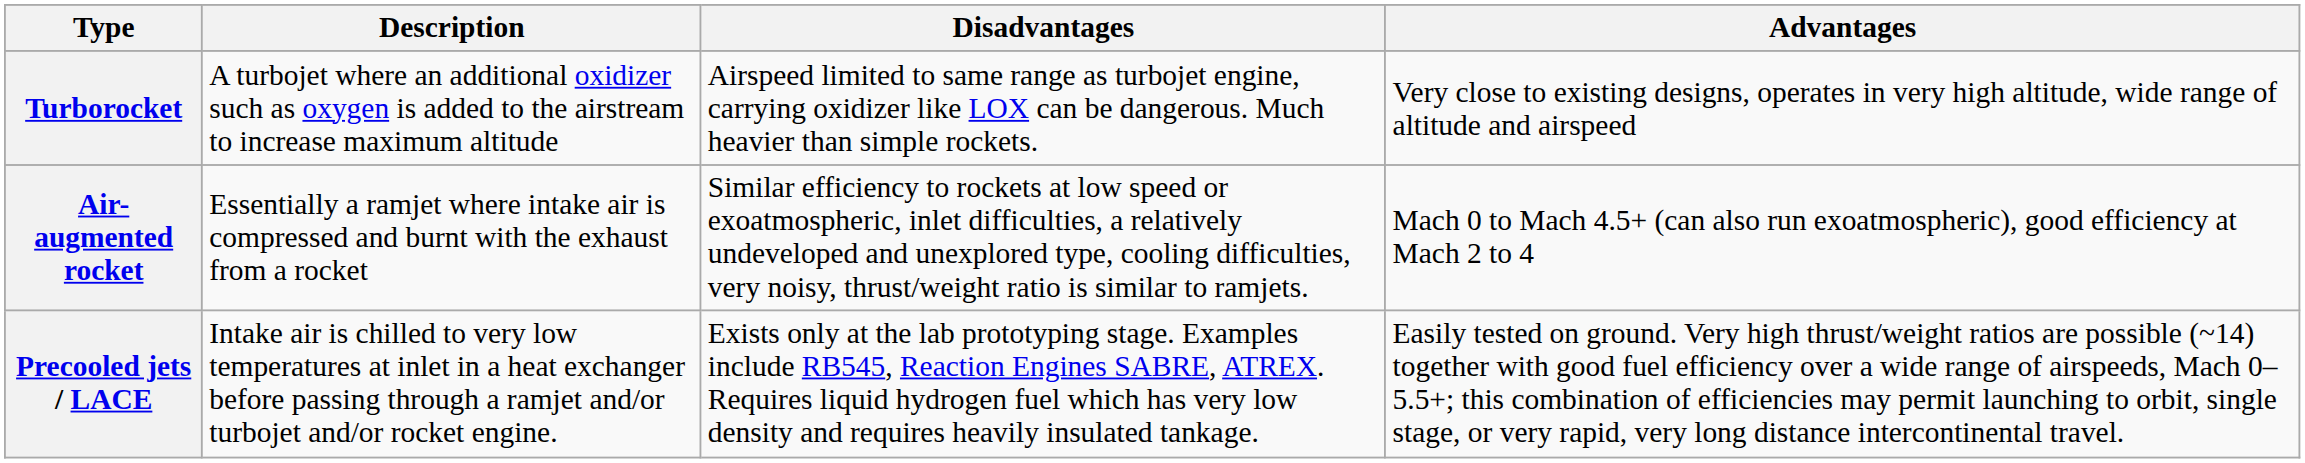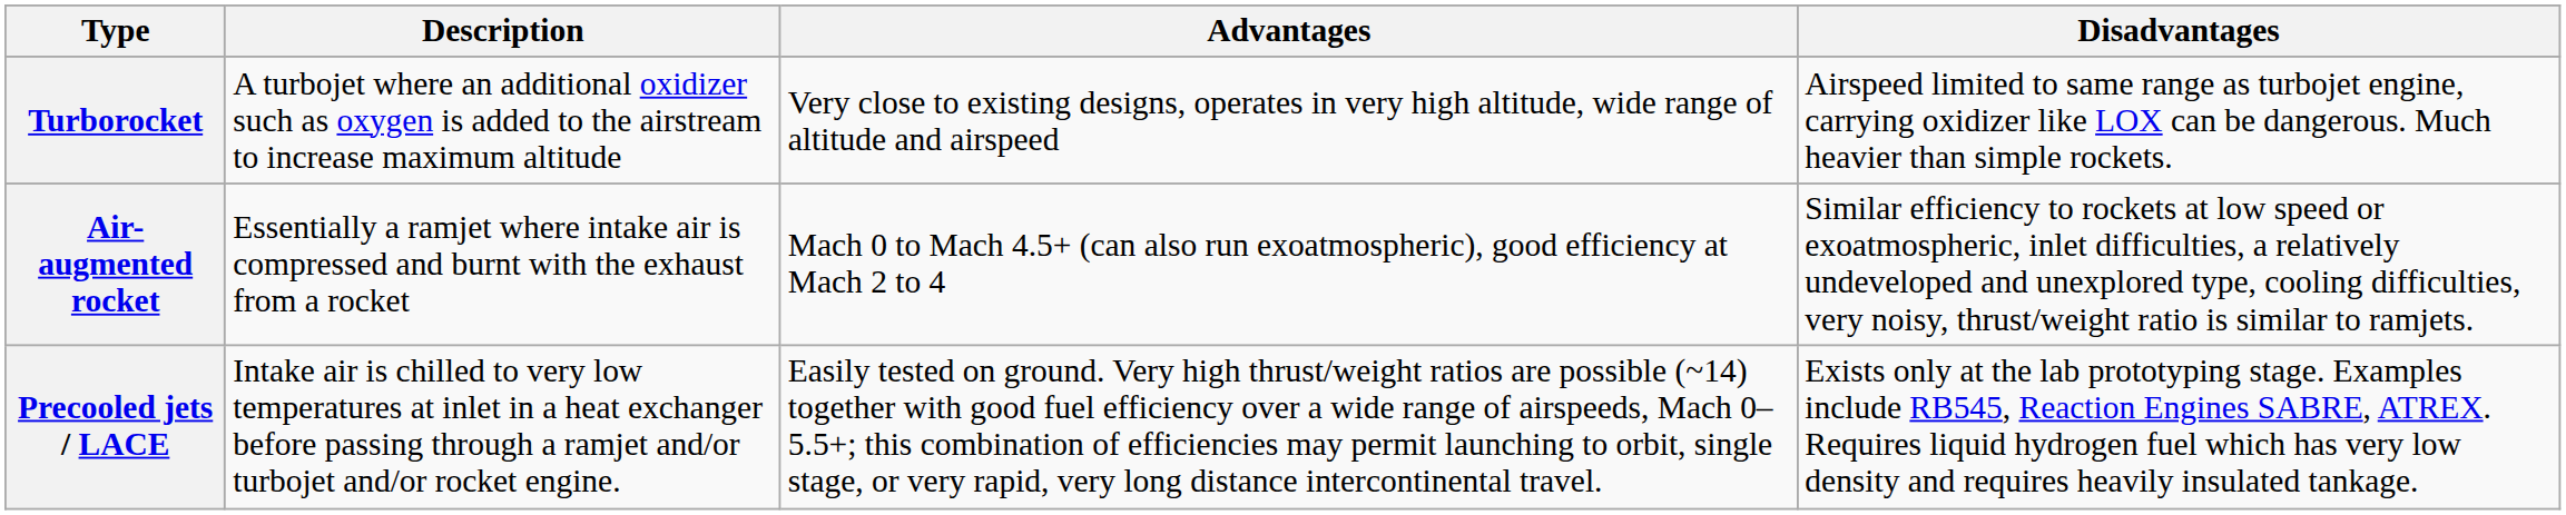 <table class="wikitable">
 <tr>
 <th><strong>Type</strong></th>
 <th><strong>Description</strong></th>
+<th><strong>Advantages</strong></th>
 <th><strong>Disadvantages</strong></th>
-<th><strong>Advantages</strong></th>
 </tr>
 <tr>
 <th><a href='#'>Turborocket</a></th>
 <td>A turbojet where an additional <a href='#'>oxidizer</a> such as <a href='#'>oxygen</a> is added to the airstream to increase maximum altitude</td>
+<td>Very close to existing designs, operates in very high altitude, wide range of altitude and airspeed</td>
 <td>Airspeed limited to same range as turbojet engine, carrying oxidizer like <a href='#'>LOX</a> can be dangerous. Much heavier than simple rockets.</td>
-<td>Very close to existing designs, operates in very high altitude, wide range of altitude and airspeed</td>
 </tr>
 <tr>
 <th><a href='#'>Air-augmented rocket</a></th>
 <td>Essentially a ramjet where intake air is compressed and burnt with the exhaust from a rocket</td>
+<td>Mach 0 to Mach 4.5+ (can also run exoatmospheric), good efficiency at Mach 2 to 4</td>
 <td>Similar efficiency to rockets at low speed or exoatmospheric, inlet difficulties, a relatively undeveloped and unexplored type, cooling difficulties, very noisy, thrust/weight ratio is similar to ramjets.</td>
-<td>Mach 0 to Mach 4.5+ (can also run exoatmospheric), good efficiency at Mach 2 to 4</td>
 </tr>
 <tr>
 <th><a href='#'>Precooled jets</a> / <a href='#'>LACE</a></th>
 <td>Intake air is chilled to very low temperatures at inlet in a heat exchanger before passing through a ramjet and/or turbojet and/or rocket engine.</td>
+<td>Easily tested on ground. Very high thrust/weight ratios are possible (~14) together with good fuel efficiency over a wide range of airspeeds, Mach 0–5.5+; this combination of efficiencies may permit launching to orbit, single stage, or very rapid, very long distance intercontinental travel.</td>
 <td>Exists only at the lab prototyping stage. Examples include <a href='#'>RB545</a>, <a href='#'>Reaction Engines SABRE</a>, <a href='#'>ATREX</a>. Requires liquid hydrogen fuel which has very low density and requires heavily insulated tankage.</td>
-<td>Easily tested on ground. Very high thrust/weight ratios are possible (~14) together with good fuel efficiency over a wide range of airspeeds, Mach 0–5.5+; this combination of efficiencies may permit launching to orbit, single stage, or very rapid, very long distance intercontinental travel.</td>
 </tr>
 </table>
